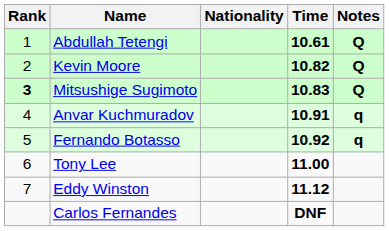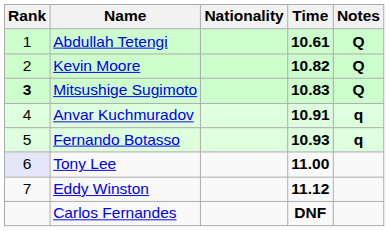 <table class="wikitable sortable" style="text-align:center">
 <tr>
 <th>Rank</th>
 <th>Name</th>
 <th>Nationality</th>
 <th>Time</th>
 <th>Notes</th>
 </tr>
 <tr bgcolor=ccffcc>
 <td>1</td>
 <td align=left><a href='#'>Abdullah Tetengi</a></td>
 <td align=left></td>
 <td><strong>10.61</strong></td>
 <td><strong>Q</strong></td>
 </tr>
 <tr bgcolor=ccffcc>
 <td>2</td>
 <td align=left><a href='#'>Kevin Moore</a></td>
 <td align=left></td>
 <td><strong>10.82</strong></td>
 <td><strong>Q</strong></td>
 </tr>
 <tr bgcolor=ccffcc>
 <td><strong>3</strong></td>
 <td align=left><a href='#'>Mitsushige Sugimoto</a></td>
 <td align=left></td>
 <td><strong>10.83</strong></td>
 <td><strong>Q</strong></td>
 </tr>
 <tr bgcolor=ddffdd>
 <td>4</td>
 <td align=left><a href='#'>Anvar Kuchmuradov</a></td>
 <td align=left></td>
 <td><strong>10.91</strong></td>
 <td><strong>q</strong></td>
 </tr>
 <tr bgcolor=ddffdd>
 <td>5</td>
 <td align=left><a href='#'>Fernando Botasso</a></td>
 <td align=left></td>
-<td><strong>10.92</strong></td>
+<td><strong>10.93</strong></td>
 <td><strong>q</strong></td>
 </tr>
 <tr>
-<td>6</td>
+<td style="background: lavender;">6</td>
 <td align=left><a href='#'>Tony Lee</a></td>
 <td align=left></td>
 <td><strong>11.00</strong></td>
 <td></td>
 </tr>
 <tr>
 <td>7</td>
 <td align=left><a href='#'>Eddy Winston</a></td>
 <td align=left></td>
 <td><strong>11.12</strong></td>
 <td></td>
 </tr>
 <tr>
 <td></td>
 <td align=left><a href='#'>Carlos Fernandes</a></td>
 <td align=left></td>
 <td><strong>DNF</strong></td>
 <td></td>
 </tr>
 </table>
